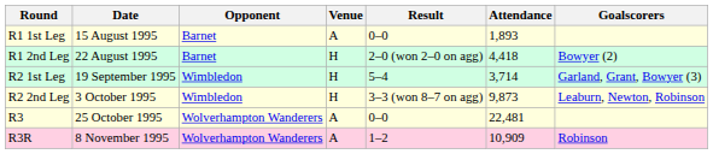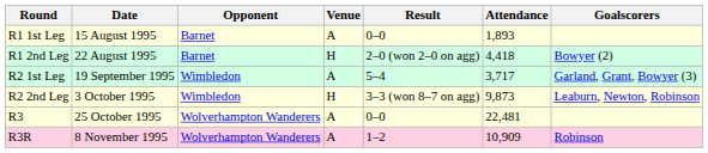 <table class="wikitable">
 <tr>
 <th>Round</th>
 <th>Date</th>
 <th>Opponent</th>
 <th>Venue</th>
 <th>Result</th>
 <th>Attendance</th>
 <th>Goalscorers</th>
 </tr>
 <tr style="background-color: #ffffdd;">
 <td>R1 1st Leg</td>
 <td>15 August 1995</td>
 <td><a href='#'>Barnet</a></td>
 <td>A</td>
 <td>0–0</td>
 <td>1,893</td>
 <td></td>
 </tr>
 <tr style="background-color: #d0ffe3;">
 <td>R1 2nd Leg</td>
 <td>22 August 1995</td>
 <td><a href='#'>Barnet</a></td>
 <td>H</td>
 <td>2–0 (won 2–0 on agg)</td>
 <td>4,418</td>
 <td><a href='#'>Bowyer</a> (2)</td>
 </tr>
 <tr style="background-color: #d0ffe3;">
 <td>R2 1st Leg</td>
 <td>19 September 1995</td>
 <td><a href='#'>Wimbledon</a></td>
-<td>H</td>
+<td>A</td>
 <td>5–4</td>
-<td>3,714</td>
+<td>3,717</td>
 <td><a href='#'>Garland</a>, <a href='#'>Grant</a>, <a href='#'>Bowyer</a> (3)</td>
 </tr>
 <tr style="background-color: #ffffdd;">
 <td>R2 2nd Leg</td>
 <td>3 October 1995</td>
 <td><a href='#'>Wimbledon</a></td>
 <td>H</td>
 <td>3–3 (won 8–7 on agg)</td>
 <td>9,873</td>
 <td><a href='#'>Leaburn</a>, <a href='#'>Newton</a>, <a href='#'>Robinson</a></td>
 </tr>
 <tr style="background-color: #ffffdd;">
 <td>R3</td>
 <td>25 October 1995</td>
 <td><a href='#'>Wolverhampton Wanderers</a></td>
 <td>A</td>
 <td>0–0</td>
 <td>22,481</td>
 <td></td>
 </tr>
 <tr style="background-color: #ffd0e3;">
 <td>R3R</td>
 <td>8 November 1995</td>
 <td><a href='#'>Wolverhampton Wanderers</a></td>
 <td>A</td>
 <td>1–2</td>
 <td>10,909</td>
 <td><a href='#'>Robinson</a></td>
 </tr>
 </table>
